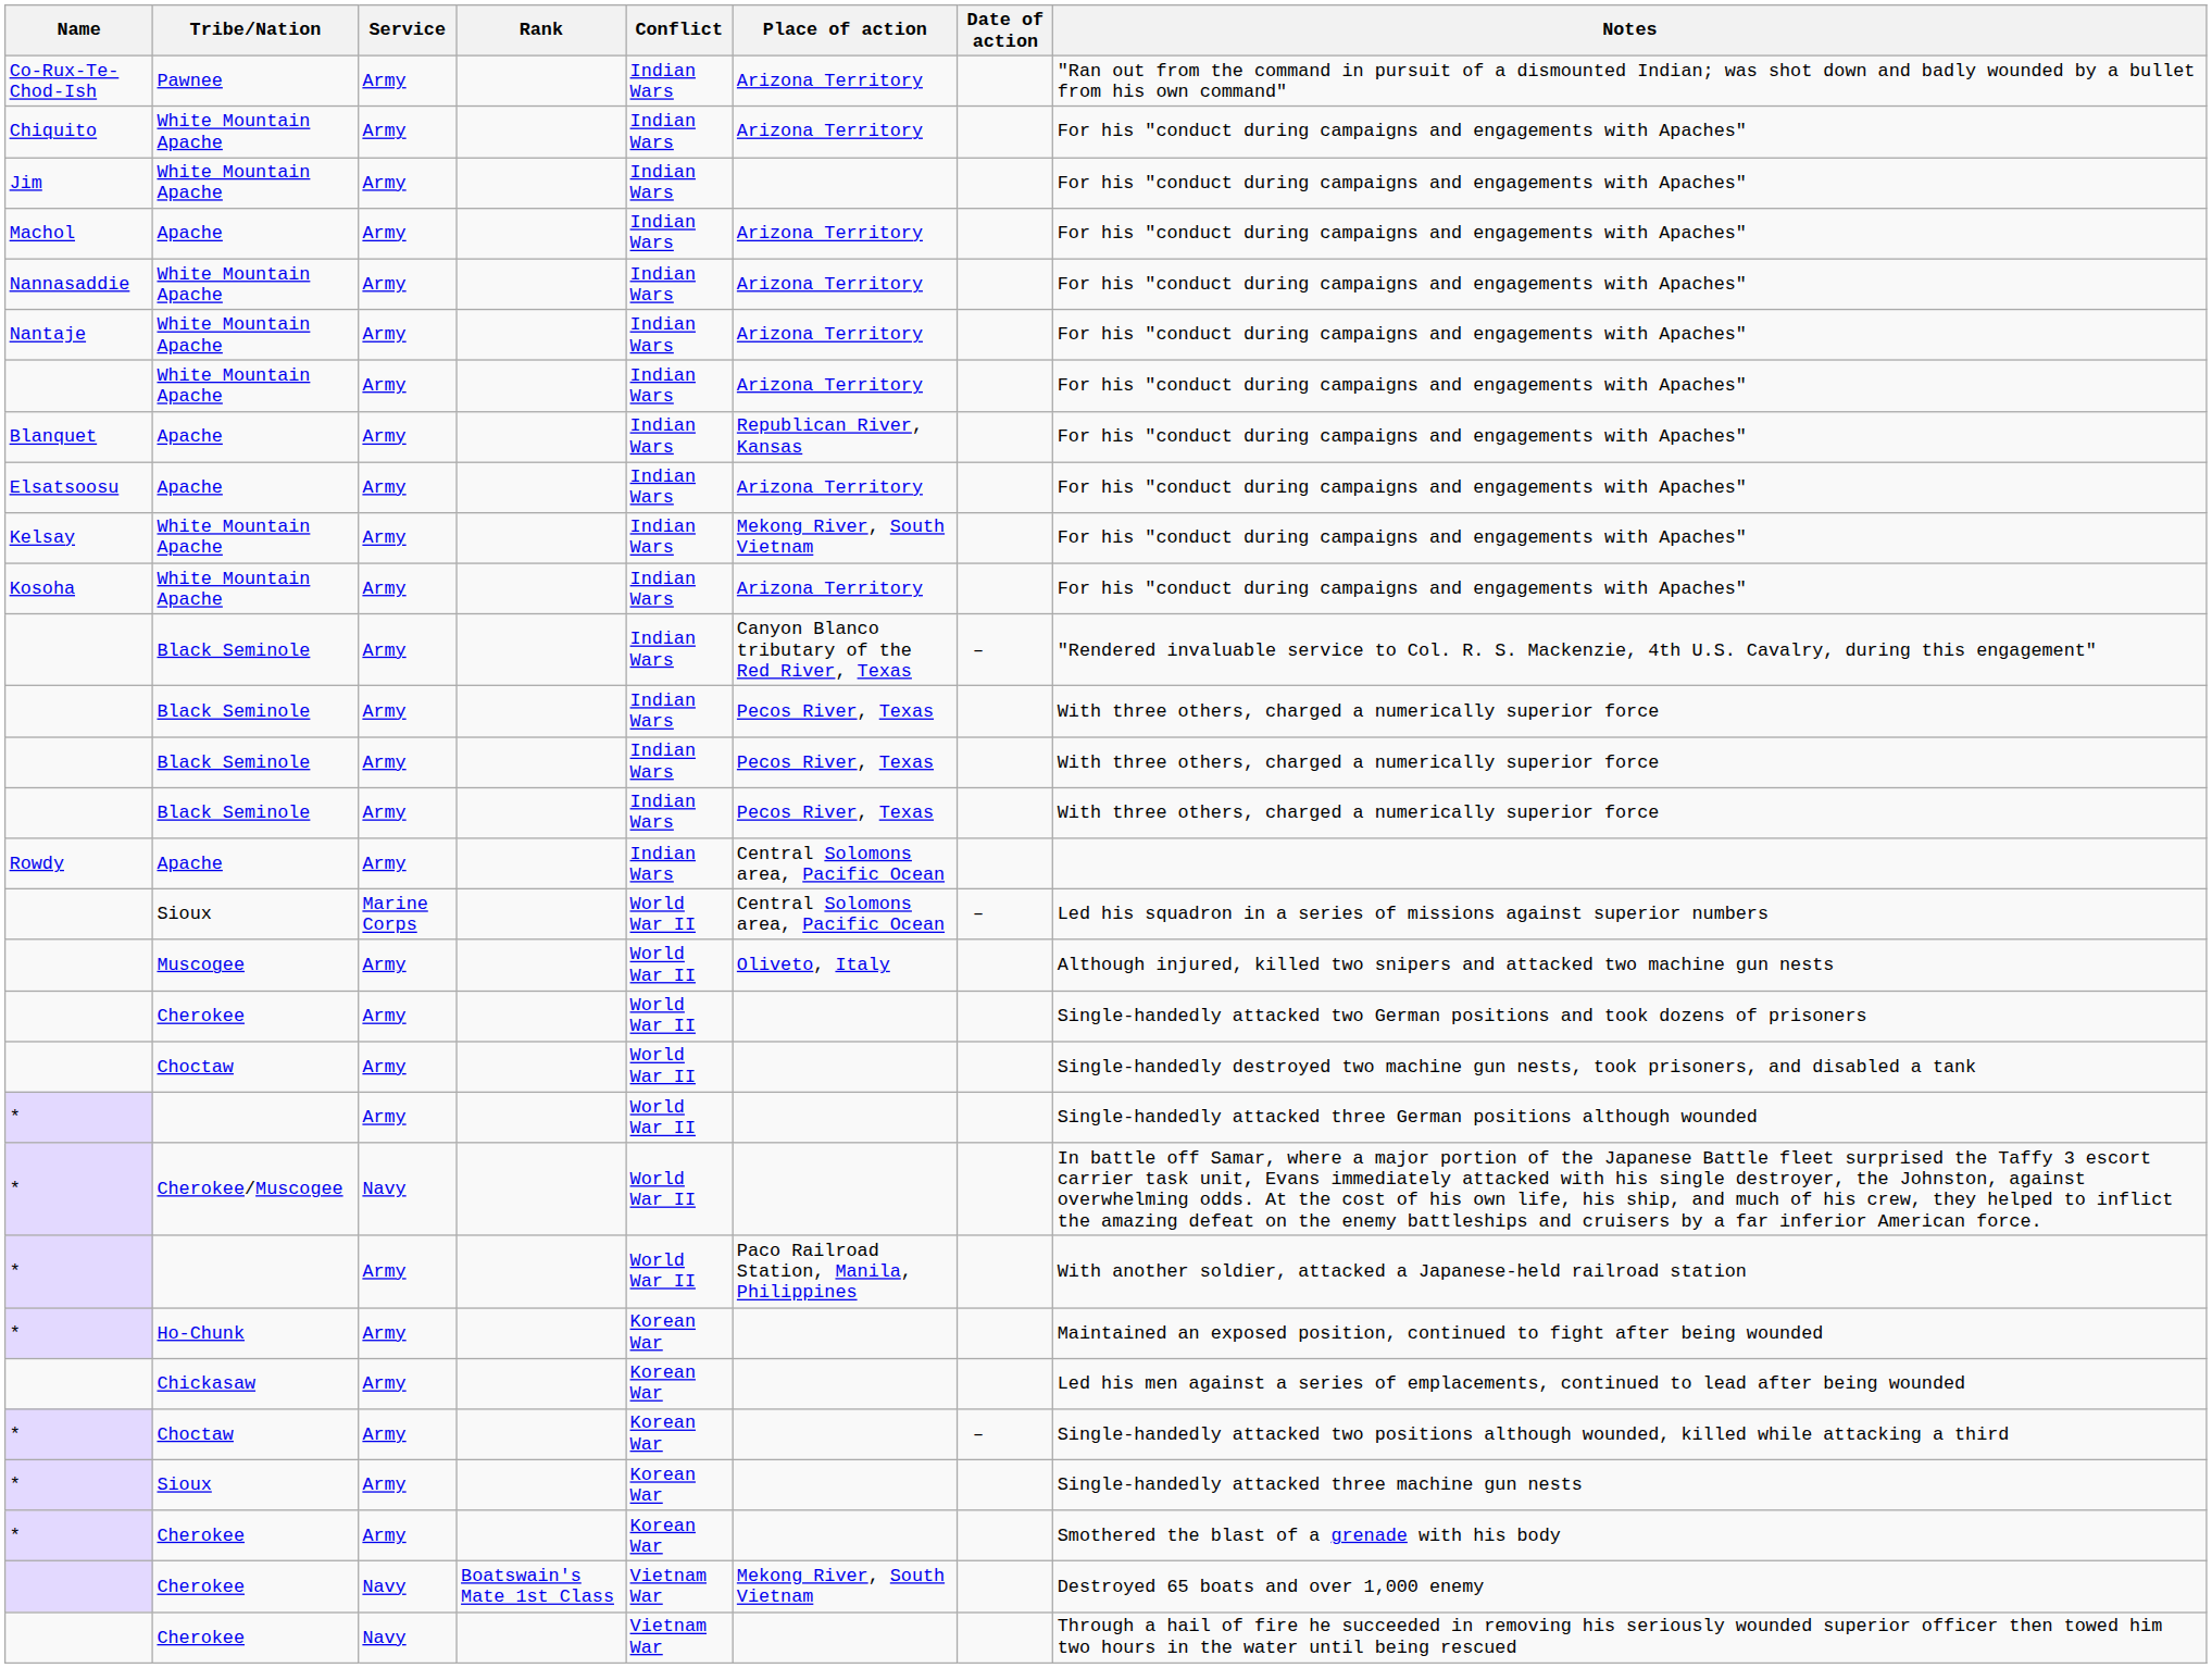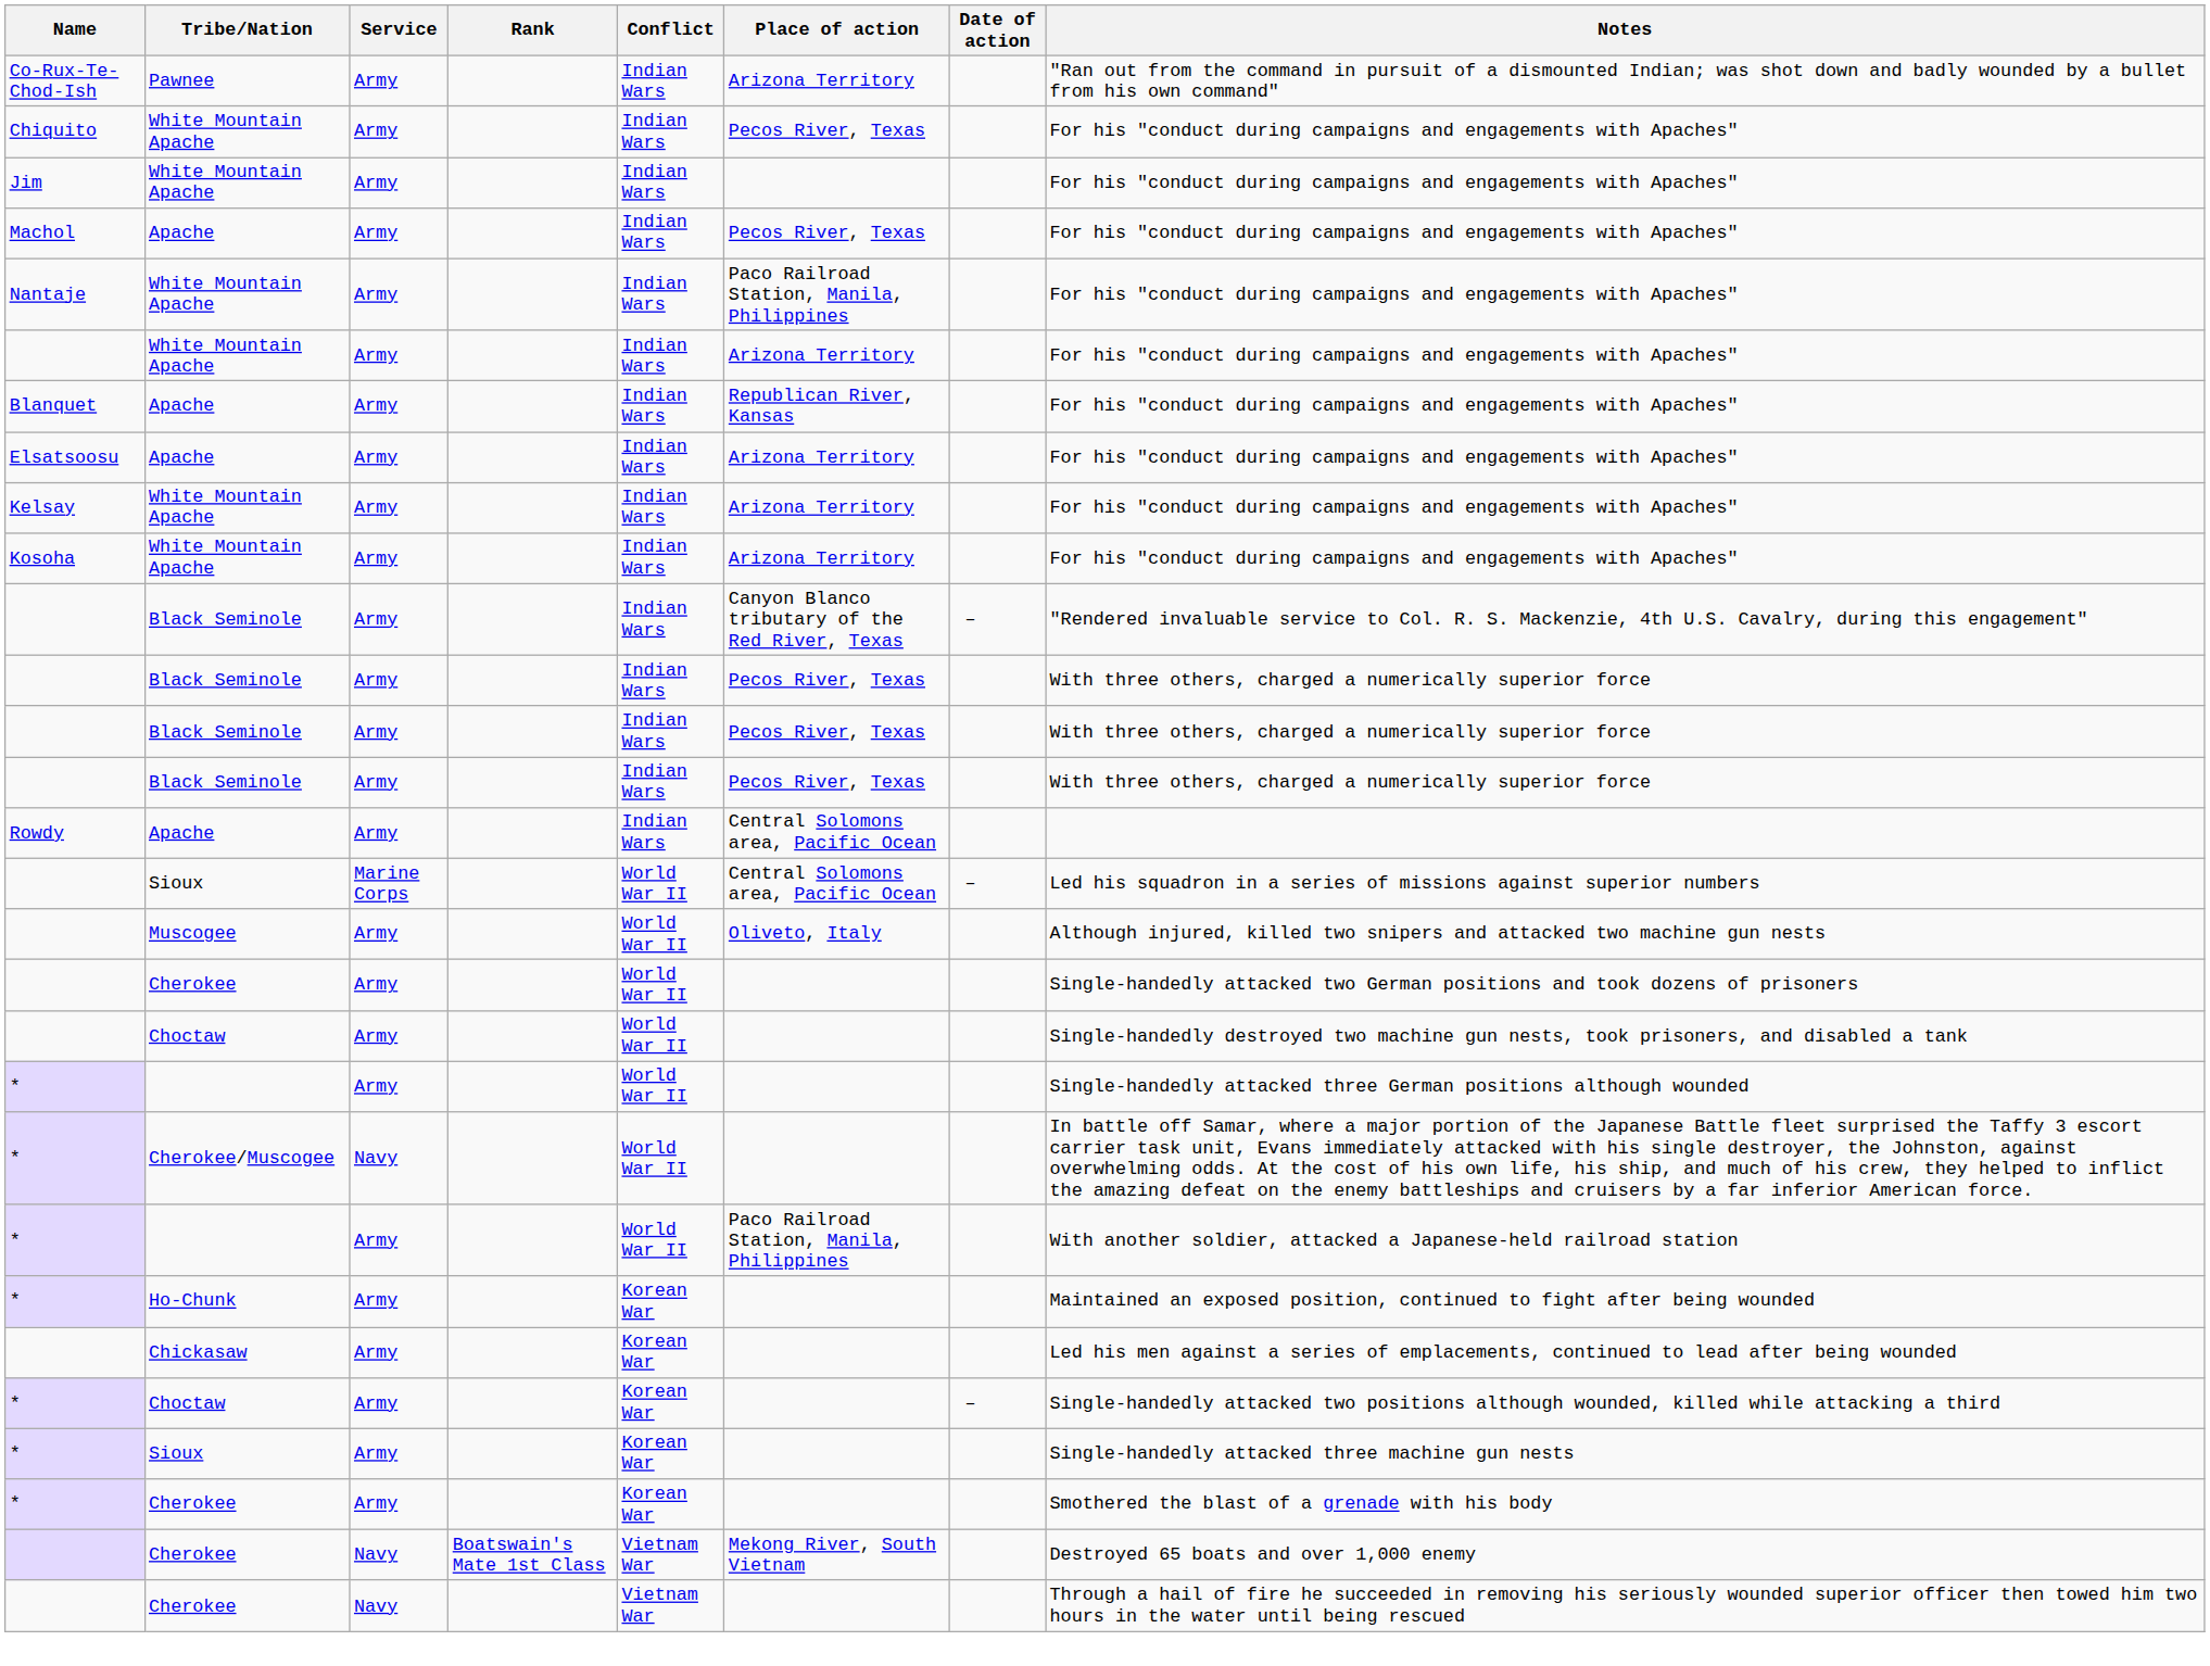 <table class="wikitable sortable">
 <tr>
 <th>Name</th>
 <th>Tribe/Nation</th>
 <th>Service</th>
 <th>Rank</th>
 <th>Conflict</th>
 <th>Place of action</th>
 <th>Date of action</th>
 <th class="unsortable">Notes</th>
 </tr>
 <tr>
 <td><a href='#'>Co-Rux-Te-Chod-Ish</a></td>
 <td><a href='#'>Pawnee</a></td>
 <td><a href='#'>Army</a></td>
 <td></td>
 <td><a href='#'>Indian Wars</a></td>
 <td><a href='#'>Arizona Territory</a></td>
 <td></td>
 <td>"Ran out from the command in pursuit of a dismounted Indian; was shot down and badly wounded by a bullet from his own command"</td>
 </tr>
 <tr>
 <td><a href='#'>Chiquito</a></td>
 <td><a href='#'>White Mountain Apache</a></td>
 <td><a href='#'>Army</a></td>
 <td></td>
 <td><a href='#'>Indian Wars</a></td>
-<td><a href='#'>Arizona Territory</a></td>
+<td><a href='#'>Pecos River</a>, <a href='#'>Texas</a></td>
 <td></td>
 <td>For his "conduct during campaigns and engagements with Apaches"</td>
 </tr>
 <tr>
 <td><a href='#'>Jim</a></td>
 <td><a href='#'>White Mountain Apache</a></td>
 <td><a href='#'>Army</a></td>
 <td></td>
 <td><a href='#'>Indian Wars</a></td>
 <td></td>
 <td></td>
 <td>For his "conduct during campaigns and engagements with Apaches"</td>
 </tr>
 <tr>
 <td><a href='#'>Machol</a></td>
 <td><a href='#'>Apache</a></td>
 <td><a href='#'>Army</a></td>
 <td></td>
 <td><a href='#'>Indian Wars</a></td>
-<td><a href='#'>Arizona Territory</a></td>
-<td></td>
-<td>For his "conduct during campaigns and engagements with Apaches"</td>
-</tr>
-<tr>
-<td><a href='#'>Nannasaddie</a></td>
-<td><a href='#'>White Mountain Apache</a></td>
-<td><a href='#'>Army</a></td>
-<td></td>
-<td><a href='#'>Indian Wars</a></td>
-<td><a href='#'>Arizona Territory</a></td>
+<td><a href='#'>Pecos River</a>, <a href='#'>Texas</a></td>
 <td></td>
 <td>For his "conduct during campaigns and engagements with Apaches"</td>
 </tr>
 <tr>
 <td><a href='#'>Nantaje</a></td>
 <td><a href='#'>White Mountain Apache</a></td>
 <td><a href='#'>Army</a></td>
 <td></td>
 <td><a href='#'>Indian Wars</a></td>
-<td><a href='#'>Arizona Territory</a></td>
+<td>Paco Railroad Station, <a href='#'>Manila</a>, <a href='#'>Philippines</a></td>
 <td></td>
 <td>For his "conduct during campaigns and engagements with Apaches"</td>
 </tr>
 <tr>
 <td></td>
 <td><a href='#'>White Mountain Apache</a></td>
 <td><a href='#'>Army</a></td>
 <td></td>
 <td><a href='#'>Indian Wars</a></td>
 <td><a href='#'>Arizona Territory</a></td>
 <td></td>
 <td>For his "conduct during campaigns and engagements with Apaches"</td>
 </tr>
 <tr>
 <td><a href='#'>Blanquet</a></td>
 <td><a href='#'>Apache</a></td>
 <td><a href='#'>Army</a></td>
 <td></td>
 <td><a href='#'>Indian Wars</a></td>
 <td><a href='#'>Republican River</a>, <a href='#'>Kansas</a></td>
 <td></td>
 <td>For his "conduct during campaigns and engagements with Apaches"</td>
 </tr>
 <tr>
 <td><a href='#'>Elsatsoosu</a></td>
 <td><a href='#'>Apache</a></td>
 <td><a href='#'>Army</a></td>
 <td></td>
 <td><a href='#'>Indian Wars</a></td>
 <td><a href='#'>Arizona Territory</a></td>
 <td></td>
 <td>For his "conduct during campaigns and engagements with Apaches"</td>
 </tr>
 <tr>
 <td><a href='#'>Kelsay</a></td>
 <td><a href='#'>White Mountain Apache</a></td>
 <td><a href='#'>Army</a></td>
 <td></td>
 <td><a href='#'>Indian Wars</a></td>
-<td {{Sort><a href='#'>Mekong River</a>, <a href='#'>South Vietnam</a></td>
+<td><a href='#'>Arizona Territory</a></td>
 <td></td>
 <td>For his "conduct during campaigns and engagements with Apaches"</td>
 </tr>
 <tr>
 <td><a href='#'>Kosoha</a></td>
 <td><a href='#'>White Mountain Apache</a></td>
 <td><a href='#'>Army</a></td>
 <td></td>
 <td><a href='#'>Indian Wars</a></td>
 <td><a href='#'>Arizona Territory</a></td>
 <td></td>
 <td>For his "conduct during campaigns and engagements with Apaches"</td>
 </tr>
 <tr>
 <td></td>
 <td><a href='#'>Black Seminole</a></td>
 <td><a href='#'>Army</a></td>
 <td></td>
 <td><a href='#'>Indian Wars</a></td>
 <td>Canyon Blanco tributary of the <a href='#'>Red River</a>, <a href='#'>Texas</a></td>
 <td> – </td>
 <td>"Rendered invaluable service to Col. R. S. Mackenzie, 4th U.S. Cavalry, during this engagement"</td>
 </tr>
 <tr>
 <td></td>
 <td><a href='#'>Black Seminole</a></td>
 <td><a href='#'>Army</a></td>
 <td></td>
 <td><a href='#'>Indian Wars</a></td>
 <td><a href='#'>Pecos River</a>, <a href='#'>Texas</a></td>
 <td></td>
 <td>With three others, charged a numerically superior force</td>
 </tr>
 <tr>
 <td></td>
 <td><a href='#'>Black Seminole</a></td>
 <td><a href='#'>Army</a></td>
 <td></td>
 <td><a href='#'>Indian Wars</a></td>
 <td><a href='#'>Pecos River</a>, <a href='#'>Texas</a></td>
 <td></td>
 <td>With three others, charged a numerically superior force</td>
 </tr>
 <tr>
 <td></td>
 <td><a href='#'>Black Seminole</a></td>
 <td><a href='#'>Army</a></td>
 <td></td>
 <td><a href='#'>Indian Wars</a></td>
 <td><a href='#'>Pecos River</a>, <a href='#'>Texas</a></td>
 <td></td>
 <td>With three others, charged a numerically superior force</td>
 </tr>
 <tr>
 <td><a href='#'>Rowdy</a></td>
 <td><a href='#'>Apache</a></td>
 <td><a href='#'>Army</a></td>
 <td></td>
 <td><a href='#'>Indian Wars</a></td>
 <td>Central <a href='#'>Solomons</a> area, <a href='#'>Pacific Ocean</a></td>
 <td></td>
 <td></td>
 </tr>
 <tr>
 <td></td>
 <td>Sioux</td>
 <td><a href='#'>Marine Corps</a></td>
 <td></td>
 <td><a href='#'>World War II</a></td>
 <td>Central <a href='#'>Solomons</a> area, <a href='#'>Pacific Ocean</a></td>
 <td> – </td>
 <td>Led his squadron in a series of missions against superior numbers</td>
 </tr>
 <tr>
 <td></td>
 <td><a href='#'>Muscogee</a></td>
 <td><a href='#'>Army</a></td>
 <td></td>
 <td><a href='#'>World War II</a></td>
 <td><a href='#'>Oliveto</a>, <a href='#'>Italy</a></td>
 <td></td>
 <td>Although injured, killed two snipers and attacked two machine gun nests</td>
 </tr>
 <tr>
 <td></td>
 <td><a href='#'>Cherokee</a></td>
 <td><a href='#'>Army</a></td>
 <td></td>
 <td><a href='#'>World War II</a></td>
 <td></td>
 <td></td>
 <td>Single-handedly attacked two German positions and took dozens of prisoners</td>
 </tr>
 <tr>
 <td></td>
 <td><a href='#'>Choctaw</a></td>
 <td><a href='#'>Army</a></td>
 <td></td>
 <td><a href='#'>World War II</a></td>
 <td></td>
 <td></td>
 <td>Single-handedly destroyed two machine gun nests, took prisoners, and disabled a tank</td>
 </tr>
 <tr>
 <td style="background:#e3d9ff;">*</td>
 <td></td>
 <td><a href='#'>Army</a></td>
 <td></td>
 <td><a href='#'>World War II</a></td>
 <td></td>
 <td></td>
 <td>Single-handedly attacked three German positions although wounded</td>
 </tr>
 <tr>
 <td style="background:#e3d9ff;">*</td>
 <td><a href='#'>Cherokee</a>/<a href='#'>Muscogee</a></td>
 <td><a href='#'>Navy</a></td>
 <td></td>
 <td><a href='#'>World War II</a></td>
 <td></td>
 <td></td>
 <td>In battle off Samar, where a major portion of the Japanese Battle fleet surprised the Taffy 3 escort carrier task unit, Evans immediately attacked with his single destroyer, the Johnston, against overwhelming odds. At the cost of his own life, his ship, and much of his crew, they helped to inflict the amazing defeat on the enemy battleships and cruisers by a far inferior American force.</td>
 </tr>
 <tr>
 <td style="background:#e3d9ff;">*</td>
 <td></td>
 <td><a href='#'>Army</a></td>
 <td></td>
 <td><a href='#'>World War II</a></td>
 <td>Paco Railroad Station, <a href='#'>Manila</a>, <a href='#'>Philippines</a></td>
 <td></td>
 <td>With another soldier, attacked a Japanese-held railroad station</td>
 </tr>
 <tr>
 <td style="background:#e3d9ff;">*</td>
 <td><a href='#'>Ho-Chunk</a></td>
 <td><a href='#'>Army</a></td>
 <td></td>
 <td><a href='#'>Korean War</a></td>
 <td></td>
 <td></td>
 <td>Maintained an exposed position, continued to fight after being wounded</td>
 </tr>
 <tr>
 <td></td>
 <td><a href='#'>Chickasaw</a></td>
 <td><a href='#'>Army</a></td>
 <td></td>
 <td><a href='#'>Korean War</a></td>
 <td></td>
 <td></td>
 <td>Led his men against a series of emplacements, continued to lead after being wounded</td>
 </tr>
 <tr>
 <td style="background:#e3d9ff;">*</td>
 <td><a href='#'>Choctaw</a></td>
 <td><a href='#'>Army</a></td>
 <td></td>
 <td><a href='#'>Korean War</a></td>
 <td></td>
 <td> – </td>
 <td>Single-handedly attacked two positions although wounded, killed while attacking a third</td>
 </tr>
 <tr>
 <td style="background:#e3d9ff;">*</td>
 <td><a href='#'>Sioux</a></td>
 <td><a href='#'>Army</a></td>
 <td></td>
 <td><a href='#'>Korean War</a></td>
 <td></td>
 <td></td>
 <td>Single-handedly attacked three machine gun nests</td>
 </tr>
 <tr>
 <td style="background:#e3d9ff;">*</td>
 <td><a href='#'>Cherokee</a></td>
 <td><a href='#'>Army</a></td>
 <td></td>
 <td><a href='#'>Korean War</a></td>
 <td></td>
 <td></td>
 <td>Smothered the blast of a <a href='#'>grenade</a> with his body</td>
 </tr>
 <tr>
 <td style="background:#e3d9ff;"></td>
 <td><a href='#'>Cherokee</a></td>
 <td><a href='#'>Navy</a></td>
 <td {{Sort><a href='#'>Boatswain's Mate 1st Class</a></td>
 <td><a href='#'>Vietnam War</a></td>
 <td {{Sort><a href='#'>Mekong River</a>, <a href='#'>South Vietnam</a></td>
 <td></td>
 <td>Destroyed 65 boats and over 1,000 enemy</td>
 </tr>
 <tr>
 <td></td>
 <td><a href='#'>Cherokee</a></td>
 <td><a href='#'>Navy</a></td>
 <td></td>
 <td><a href='#'>Vietnam War</a></td>
 <td></td>
 <td></td>
 <td>Through a hail of fire he succeeded in removing his seriously wounded superior officer then towed him two hours in the water until being rescued</td>
 </tr>
 </table>
